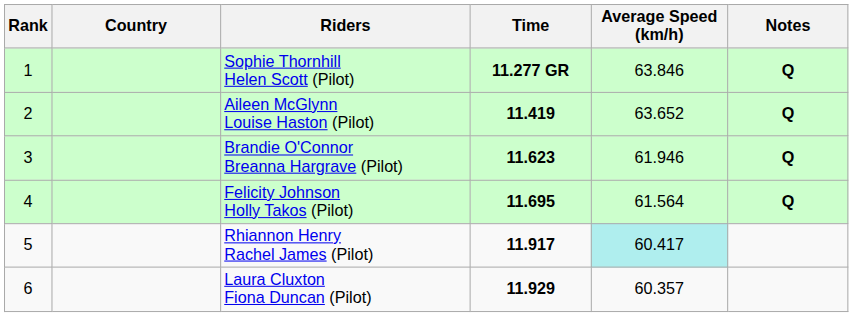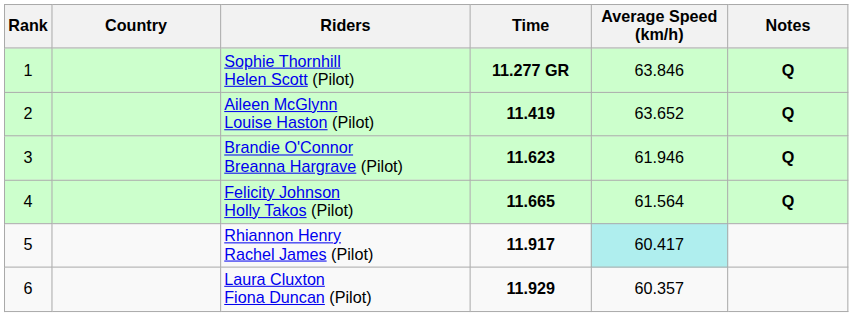 <table class="wikitable" style="text-align:center;">
 <tr>
 <th>Rank</th>
 <th style="width:10em;">Country</th>
 <th style="width:15em;">Riders</th>
 <th style="width:7em;">Time</th>
 <th style="width:8em;">Average Speed (km/h)</th>
 <th style="width:7em;">Notes</th>
 </tr>
 <tr bgcolor=ccffcc>
 <td>1</td>
 <td align=left></td>
 <td align=left><a href='#'>Sophie Thornhill</a><br><a href='#'>Helen Scott</a> (Pilot)</td>
 <td><strong>11.277 GR</strong></td>
 <td>63.846</td>
 <td><strong>Q</strong></td>
 </tr>
 <tr bgcolor=ccffcc>
 <td>2</td>
 <td align=left></td>
 <td align=left><a href='#'>Aileen McGlynn</a><br><a href='#'>Louise Haston</a> (Pilot)</td>
 <td><strong>11.419</strong></td>
 <td>63.652</td>
 <td><strong>Q</strong></td>
 </tr>
 <tr bgcolor=ccffcc>
 <td>3</td>
 <td align=left></td>
 <td align=left><a href='#'>Brandie O'Connor</a><br><a href='#'>Breanna Hargrave</a> (Pilot)</td>
 <td><strong>11.623</strong></td>
 <td>61.946</td>
 <td><strong>Q</strong></td>
 </tr>
 <tr bgcolor=ccffcc>
 <td>4</td>
 <td align=left></td>
 <td align=left><a href='#'>Felicity Johnson</a><br><a href='#'>Holly Takos</a> (Pilot)</td>
-<td><strong>11.695</strong></td>
+<td><strong>11.665</strong></td>
 <td>61.564</td>
 <td><strong>Q</strong></td>
 </tr>
 <tr>
 <td>5</td>
 <td align=left></td>
 <td align=left><a href='#'>Rhiannon Henry</a><br><a href='#'>Rachel James</a> (Pilot)</td>
 <td><strong>11.917</strong></td>
 <td style="background: paleturquoise;">60.417</td>
 <td></td>
 </tr>
 <tr>
 <td>6</td>
 <td align=left></td>
 <td align=left><a href='#'>Laura Cluxton</a><br><a href='#'>Fiona Duncan</a> (Pilot)</td>
 <td><strong>11.929</strong></td>
 <td>60.357</td>
 <td></td>
 </tr>
 </table>
